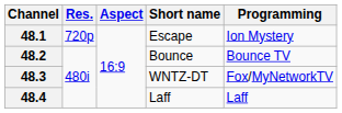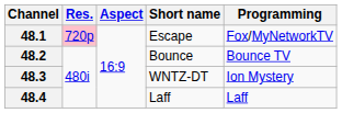 <table class="wikitable">
 <tr>
 <th>Channel</th>
 <th><a href='#'>Res.</a></th>
 <th><a href='#'>Aspect</a></th>
 <th>Short name</th>
 <th>Programming</th>
 </tr>
 <tr>
 <th scope = "row">48.1</th>
-<td><a href='#'>720p</a></td>
+<td style="background: pink;"><a href='#'>720p</a></td>
 <td rowspan=4><a href='#'>16:9</a></td>
 <td>Escape</td>
-<td><a href='#'>Ion Mystery</a></td>
+<td><a href='#'>Fox</a>/<a href='#'>MyNetworkTV</a></td>
 </tr>
 <tr>
 <th scope = "row">48.2</th>
 <td rowspan=3><a href='#'>480i</a></td>
 <td>Bounce</td>
 <td><a href='#'>Bounce TV</a></td>
 </tr>
 <tr>
 <th scope = "row">48.3</th>
 <td>WNTZ-DT</td>
-<td><a href='#'>Fox</a>/<a href='#'>MyNetworkTV</a></td>
+<td><a href='#'>Ion Mystery</a></td>
 </tr>
 <tr>
 <th scope = "row">48.4</th>
 <td>Laff</td>
 <td><a href='#'>Laff</a></td>
 </tr>
 </table>
